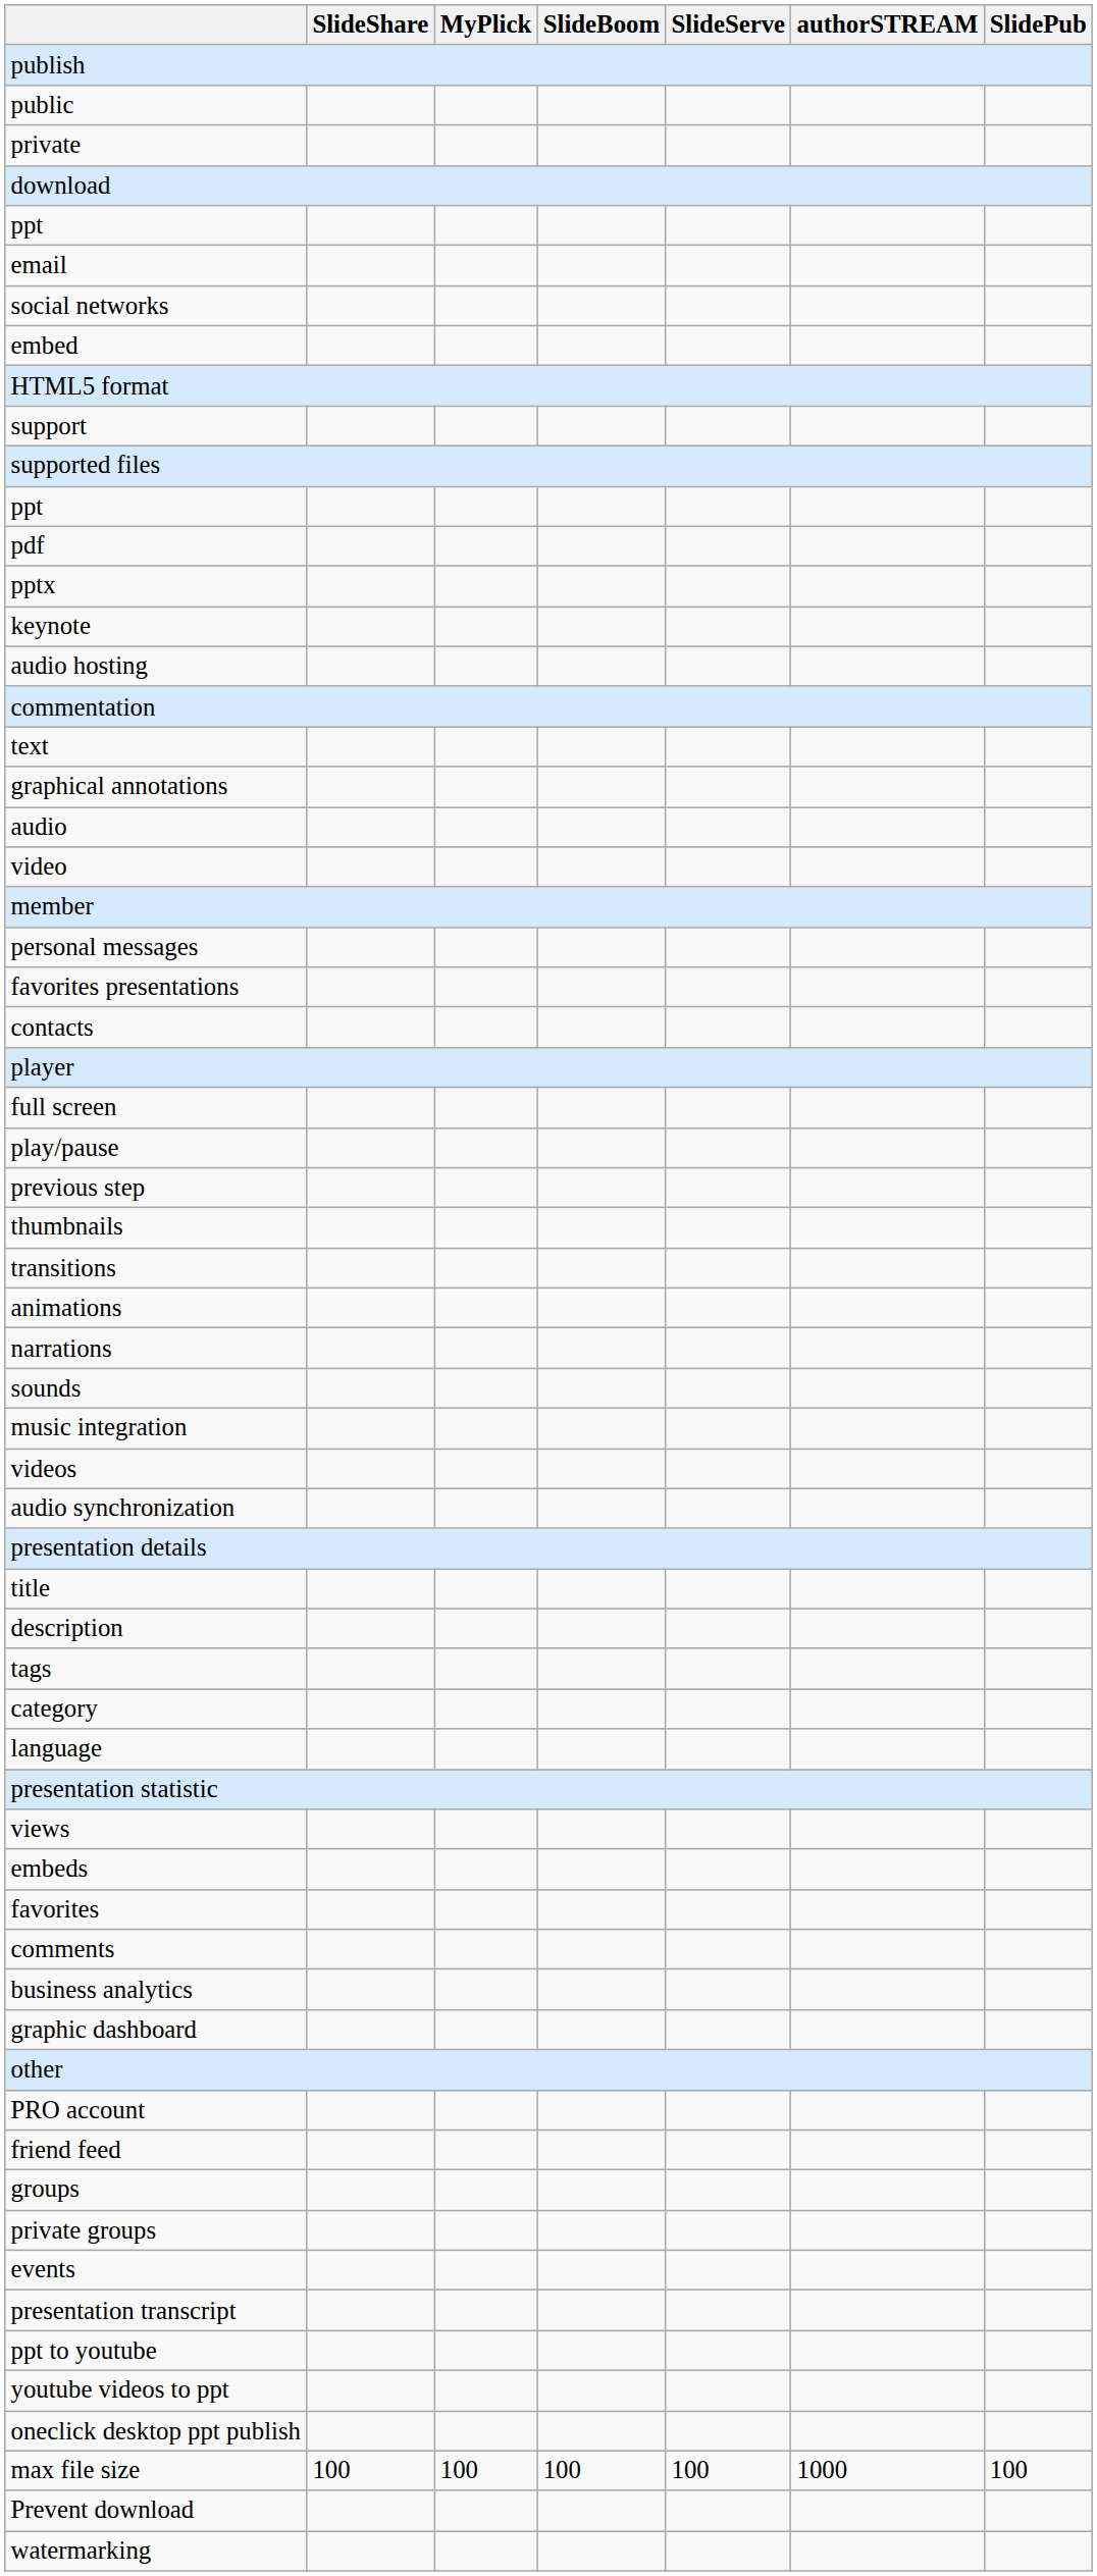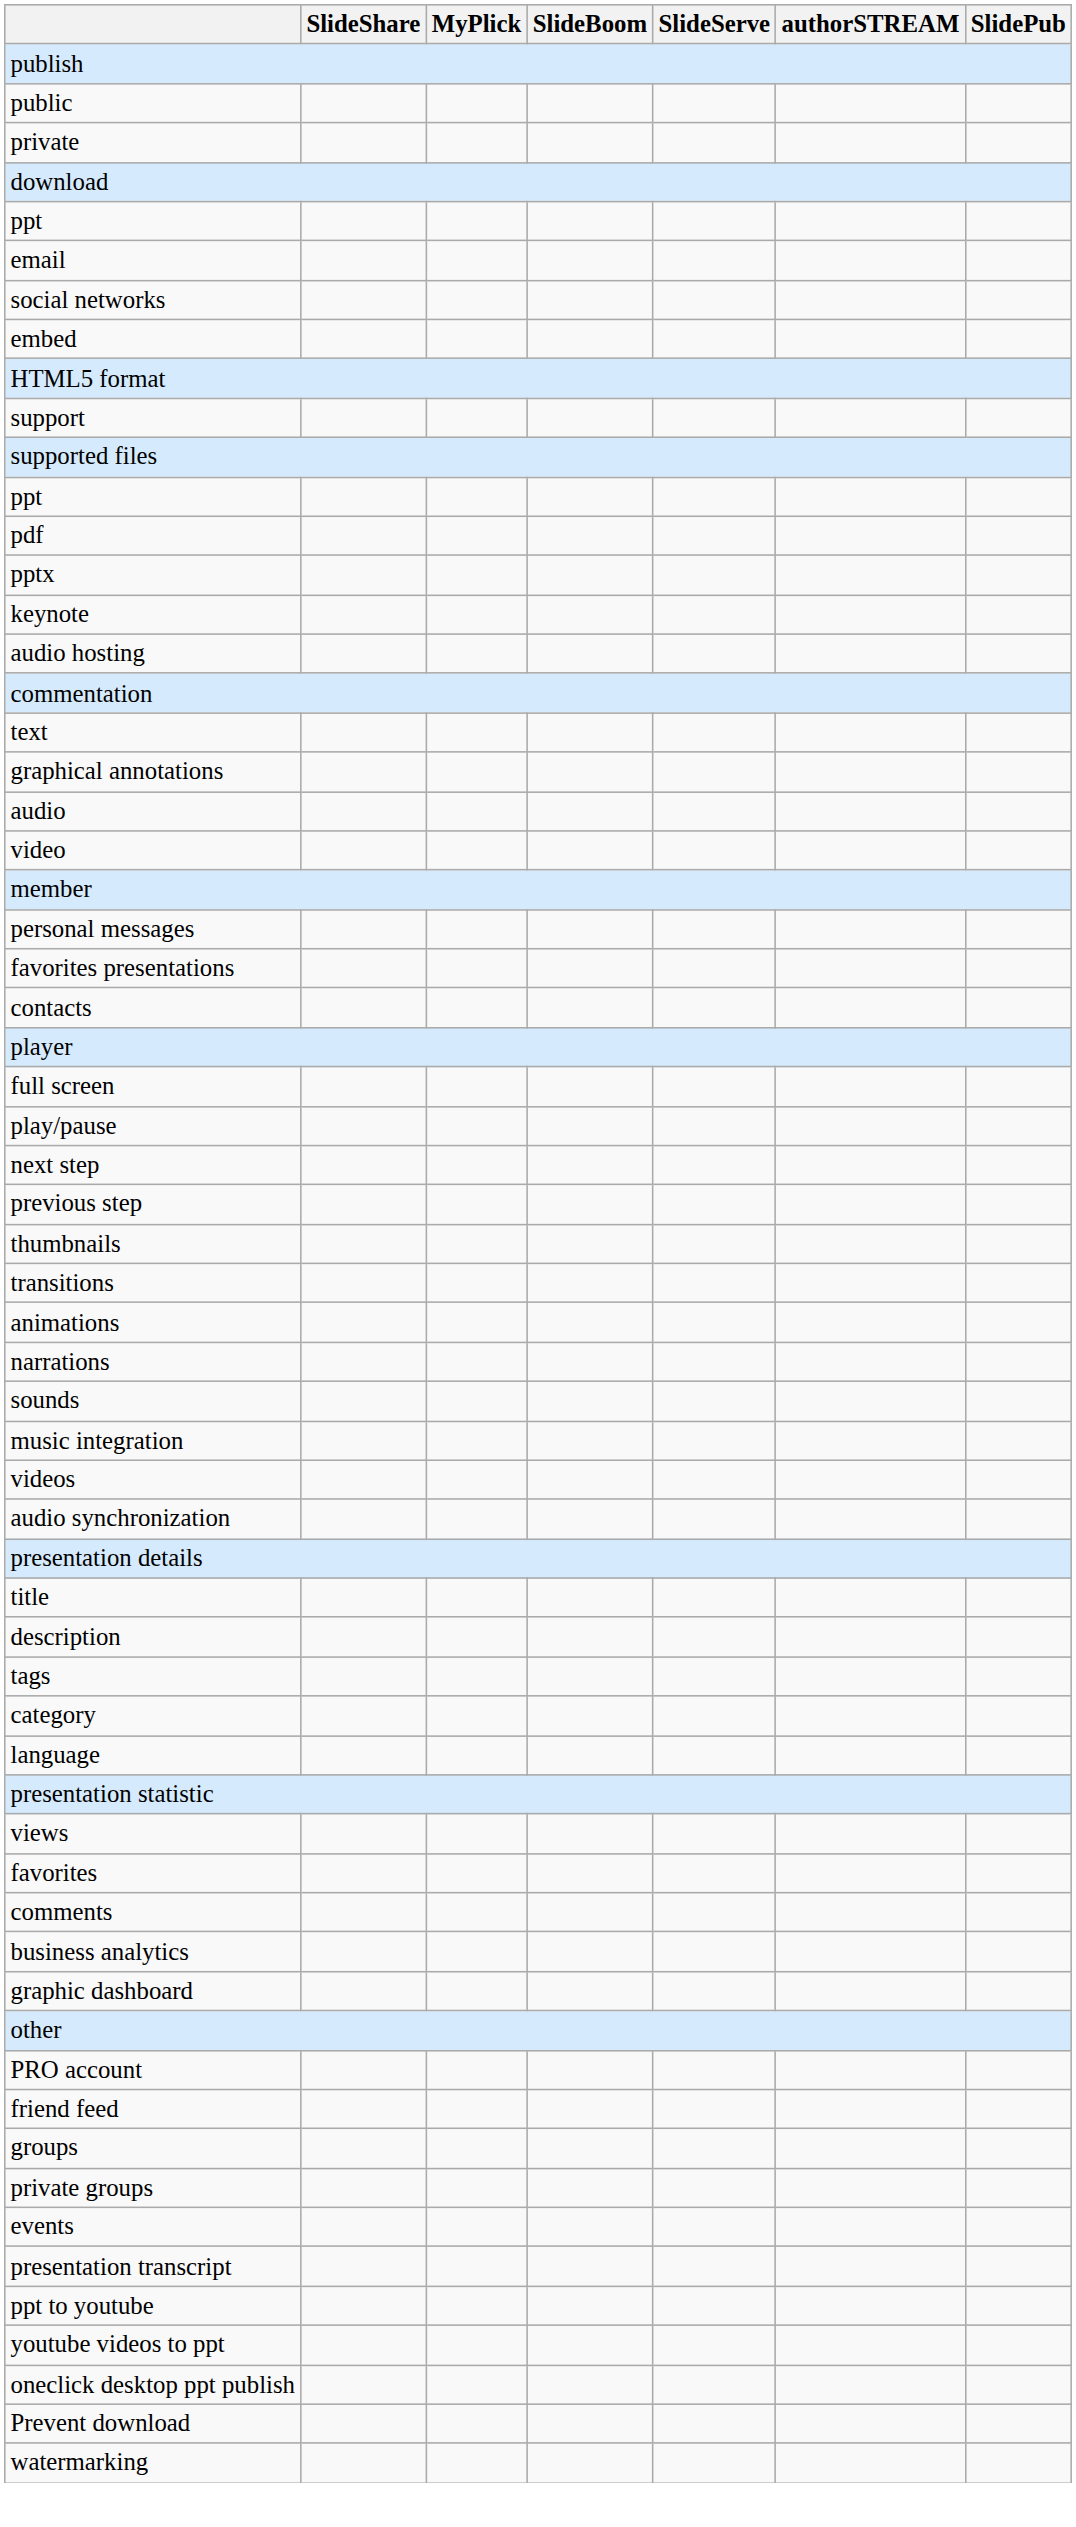 <table class="wikitable">
 <tr style="background: #ececec;">
 <th></th>
 <th>SlideShare</th>
 <th>MyPlick</th>
 <th>SlideBoom</th>
 <th>SlideServe</th>
 <th>authorSTREAM</th>
 <th>SlidePub</th>
 </tr>
 <tr>
 <td colspan=7 bgcolor=#d5ebfd>publish</td>
 </tr>
 <tr>
 <td>public</td>
 <td></td>
 <td></td>
 <td></td>
 <td></td>
 <td></td>
 <td></td>
 </tr>
 <tr>
 <td>private</td>
 <td></td>
 <td></td>
 <td></td>
 <td></td>
 <td></td>
 <td></td>
 </tr>
 <tr>
 <td colspan=7 bgcolor=#d5ebfd>download</td>
 </tr>
 <tr>
 <td>ppt</td>
 <td></td>
 <td></td>
 <td></td>
 <td></td>
 <td></td>
 <td></td>
 </tr>
 <tr>
 <td>email</td>
 <td></td>
 <td></td>
 <td></td>
 <td></td>
 <td></td>
 <td></td>
 </tr>
 <tr>
 <td>social networks</td>
 <td></td>
 <td></td>
 <td></td>
 <td></td>
 <td></td>
 <td></td>
 </tr>
 <tr>
 <td>embed</td>
 <td></td>
 <td></td>
 <td></td>
 <td></td>
 <td></td>
 <td></td>
 </tr>
 <tr>
 <td colspan=7 bgcolor=#d5ebfd>HTML5 format</td>
 </tr>
 <tr>
 <td>support</td>
 <td></td>
 <td></td>
 <td></td>
 <td></td>
 <td></td>
 <td></td>
 </tr>
 <tr>
 <td colspan=7 bgcolor=#d5ebfd>supported files</td>
 </tr>
 <tr>
 <td>ppt</td>
 <td></td>
 <td></td>
 <td></td>
 <td></td>
 <td></td>
 <td></td>
 </tr>
 <tr>
 <td>pdf</td>
 <td></td>
 <td></td>
 <td></td>
 <td></td>
 <td></td>
 <td></td>
 </tr>
 <tr>
 <td>pptx</td>
 <td></td>
 <td></td>
 <td></td>
 <td></td>
 <td></td>
 <td></td>
 </tr>
 <tr>
 <td>keynote</td>
 <td></td>
 <td></td>
 <td></td>
 <td></td>
 <td></td>
 <td></td>
 </tr>
 <tr>
 <td>audio hosting</td>
 <td></td>
 <td></td>
 <td></td>
 <td></td>
 <td></td>
 <td></td>
 </tr>
 <tr>
 <td colspan=7 bgcolor=#d5ebfd>commentation</td>
 </tr>
 <tr>
 <td>text</td>
 <td></td>
 <td></td>
 <td></td>
 <td></td>
 <td></td>
 <td></td>
 </tr>
 <tr>
 <td>graphical annotations</td>
 <td></td>
 <td></td>
 <td></td>
 <td></td>
 <td></td>
 <td></td>
 </tr>
 <tr>
 <td>audio</td>
 <td></td>
 <td></td>
 <td></td>
 <td></td>
 <td></td>
 <td></td>
 </tr>
 <tr>
 <td>video</td>
 <td></td>
 <td></td>
 <td></td>
 <td></td>
 <td></td>
 <td></td>
 </tr>
 <tr>
 <td colspan=7 bgcolor=#d5ebfd>member</td>
 </tr>
 <tr>
 <td>personal messages</td>
 <td></td>
 <td></td>
 <td></td>
 <td></td>
 <td></td>
 <td></td>
 </tr>
 <tr>
 <td>favorites presentations</td>
 <td></td>
 <td></td>
 <td></td>
 <td></td>
 <td></td>
 </tr>
 <tr>
 <td>contacts</td>
 <td></td>
 <td></td>
 <td></td>
 <td></td>
 <td></td>
 <td></td>
 </tr>
 <tr>
 <td colspan=7 bgcolor=#d5ebfd>player</td>
 </tr>
 <tr>
 <td>full screen</td>
 <td></td>
 <td></td>
 <td></td>
 <td></td>
 <td></td>
 <td></td>
 </tr>
 <tr>
 <td>play/pause</td>
 <td></td>
 <td></td>
 <td></td>
 <td></td>
 <td></td>
 <td></td>
 </tr>
 <tr>
+<td>next step</td>
+<td></td>
+<td></td>
+<td></td>
+<td></td>
+<td></td>
+<td></td>
+</tr>
+<tr>
 <td>previous step</td>
 <td></td>
 <td></td>
 <td></td>
 <td></td>
 <td></td>
 <td></td>
 </tr>
 <tr>
 <td>thumbnails</td>
 <td></td>
 <td></td>
 <td></td>
 <td></td>
 <td></td>
 <td></td>
 </tr>
 <tr>
 <td>transitions</td>
 <td></td>
 <td></td>
 <td></td>
 <td></td>
 <td></td>
 <td></td>
 </tr>
 <tr>
 <td>animations</td>
 <td></td>
 <td></td>
 <td></td>
 <td></td>
 <td></td>
 <td></td>
 </tr>
 <tr>
 <td>narrations</td>
 <td></td>
 <td></td>
 <td></td>
 <td></td>
 <td></td>
 <td></td>
 </tr>
 <tr>
 <td>sounds</td>
 <td></td>
 <td></td>
 <td></td>
 <td></td>
 <td></td>
 <td></td>
 </tr>
 <tr>
 <td>music integration</td>
 <td></td>
 <td></td>
 <td></td>
 <td></td>
 <td></td>
 <td></td>
 </tr>
 <tr>
 <td>videos</td>
 <td></td>
 <td></td>
 <td></td>
 <td></td>
 <td></td>
 <td></td>
 </tr>
 <tr>
 <td>audio synchronization</td>
 <td></td>
 <td></td>
 <td></td>
 <td></td>
 <td></td>
 <td></td>
 </tr>
 <tr>
 <td colspan=7 bgcolor=#d5ebfd>presentation details</td>
 </tr>
 <tr>
 <td>title</td>
 <td></td>
 <td></td>
 <td></td>
 <td></td>
 <td></td>
 <td></td>
 </tr>
 <tr>
 <td>description</td>
 <td></td>
 <td></td>
 <td></td>
 <td></td>
 <td></td>
 <td></td>
 </tr>
 <tr>
 <td>tags</td>
 <td></td>
 <td></td>
 <td></td>
 <td></td>
 <td></td>
 <td></td>
 </tr>
 <tr>
 <td>category</td>
 <td></td>
 <td></td>
 <td></td>
 <td></td>
 <td></td>
 <td></td>
 </tr>
 <tr>
 <td>language</td>
 <td></td>
 <td></td>
 <td></td>
 <td></td>
 <td></td>
 <td></td>
 </tr>
 <tr>
 <td colspan=7 bgcolor=#d5ebfd>presentation statistic</td>
 </tr>
 <tr>
 <td>views</td>
 <td></td>
 <td></td>
 <td></td>
 <td></td>
 <td></td>
 <td></td>
 </tr>
 <tr>
-<td>embeds</td>
-<td></td>
-<td></td>
-<td></td>
-<td></td>
-<td></td>
-<td></td>
-</tr>
-<tr>
 <td>favorites</td>
 <td></td>
 <td></td>
 <td></td>
 <td></td>
 <td></td>
 <td></td>
 </tr>
 <tr>
 <td>comments</td>
 <td></td>
 <td></td>
 <td></td>
 <td></td>
 <td></td>
 <td></td>
 </tr>
 <tr>
 <td>business analytics</td>
 <td></td>
 <td></td>
 <td></td>
 <td></td>
 <td></td>
 <td></td>
 </tr>
 <tr>
 <td>graphic dashboard</td>
 <td></td>
 <td></td>
 <td></td>
 <td></td>
 <td></td>
 <td></td>
 </tr>
 <tr>
 <td colspan=7 bgcolor=#d5ebfd>other</td>
 </tr>
 <tr>
 <td>PRO account</td>
 <td></td>
 <td></td>
 <td></td>
 <td></td>
 <td></td>
 <td></td>
 </tr>
 <tr>
 <td>friend feed</td>
 <td></td>
 <td></td>
 <td></td>
 <td></td>
 <td></td>
 <td></td>
 </tr>
 <tr>
 <td>groups</td>
 <td></td>
 <td></td>
 <td></td>
 <td></td>
 <td></td>
 <td></td>
 </tr>
 <tr>
 <td>private groups</td>
 <td></td>
 <td></td>
 <td></td>
 <td></td>
 <td></td>
 <td></td>
 </tr>
 <tr>
 <td>events</td>
 <td></td>
 <td></td>
 <td></td>
 <td></td>
 <td></td>
 <td></td>
 </tr>
 <tr>
 <td>presentation transcript</td>
 <td></td>
 <td></td>
 <td></td>
 <td></td>
 <td></td>
 <td></td>
 </tr>
 <tr>
 <td>ppt to youtube</td>
 <td></td>
 <td></td>
 <td></td>
 <td></td>
 <td></td>
 <td></td>
 </tr>
 <tr>
 <td>youtube videos to ppt</td>
 <td></td>
 <td></td>
 <td></td>
 <td></td>
 <td></td>
 <td></td>
 </tr>
 <tr>
 <td>oneclick desktop ppt publish</td>
 <td></td>
 <td></td>
 <td></td>
 <td></td>
 <td></td>
 <td></td>
 </tr>
 <tr>
-<td>max file size</td>
-<td>100</td>
-<td>100</td>
-<td>100</td>
-<td>100</td>
-<td>1000</td>
-<td>100</td>
-</tr>
-<tr>
 <td>Prevent download</td>
 <td></td>
 <td></td>
 <td></td>
 <td></td>
 <td></td>
 <td></td>
 </tr>
 <tr>
 <td>watermarking</td>
 <td></td>
 <td></td>
 <td></td>
 <td></td>
 <td></td>
 <td></td>
 </tr>
 </table>
